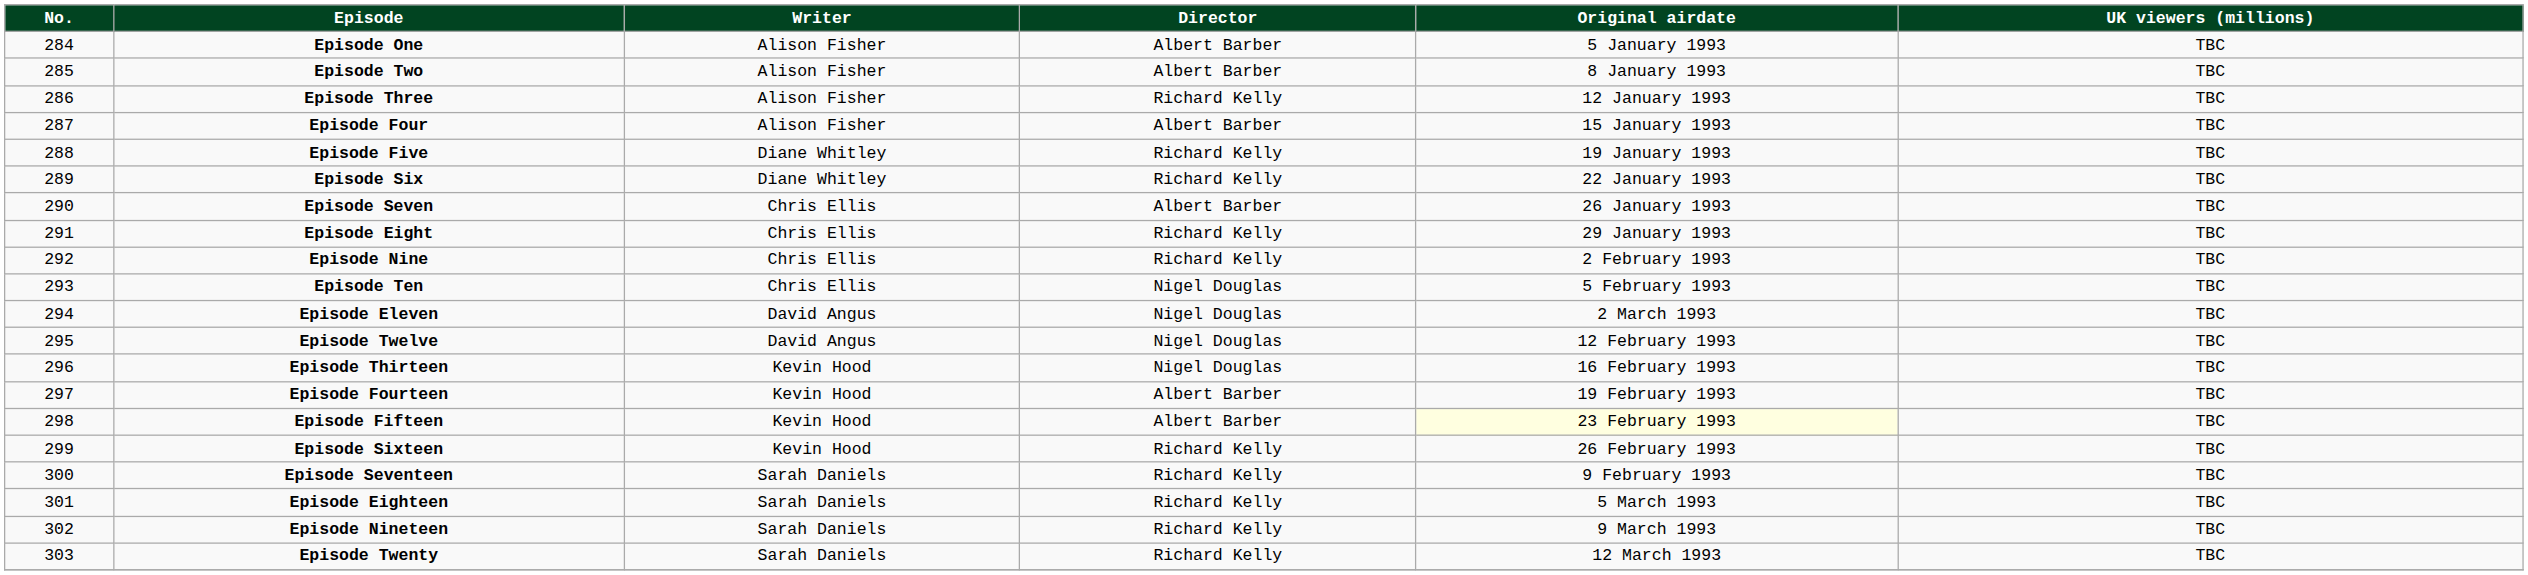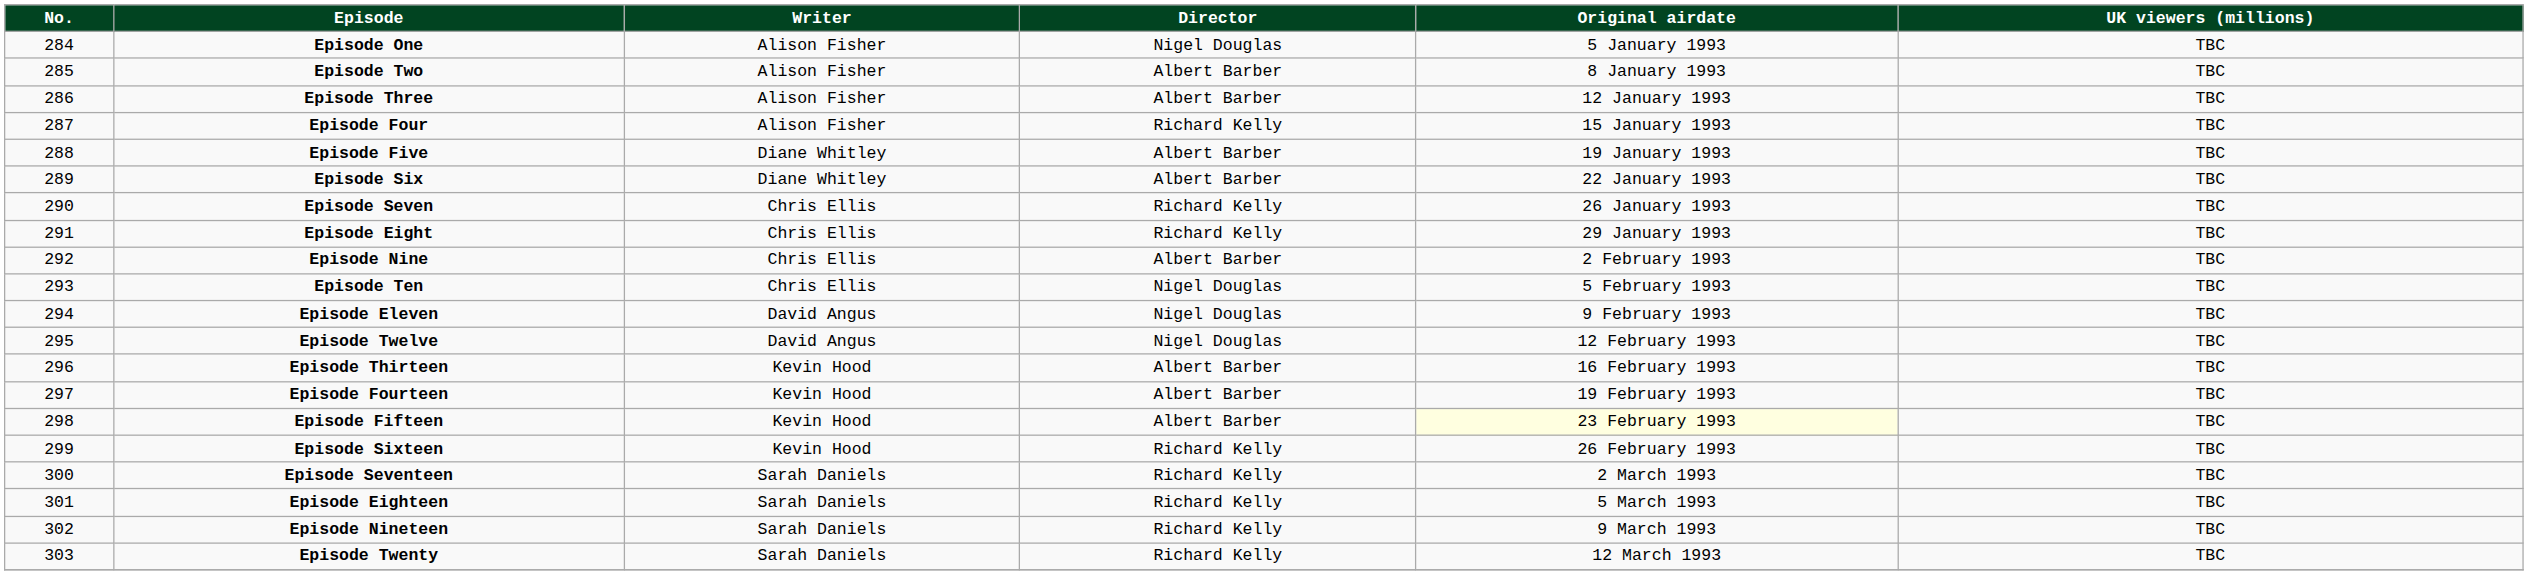 <table class="wikitable" style="width:100%;">
 <tr>
 <th style="background: #014421; color:white">No.</th>
 <th style="background: #014421; color:white">Episode</th>
 <th style="background: #014421; color:white">Writer</th>
 <th style="background: #014421; color:white">Director</th>
 <th style="background: #014421; color:white">Original airdate</th>
 <th style="background: #014421; color:white">UK viewers (millions)</th>
 </tr>
 <tr>
 <td align="center">284</td>
 <td align="center"><strong>Episode One</strong></td>
 <td align="center">Alison Fisher</td>
-<td align="center">Albert Barber</td>
+<td align="center">Nigel Douglas</td>
 <td align="center">5 January 1993</td>
 <td align="center">TBC</td>
 </tr>
 <tr>
 <td align="center">285</td>
 <td align="center"><strong>Episode Two</strong></td>
 <td align="center">Alison Fisher</td>
 <td align="center">Albert Barber</td>
 <td align="center">8 January 1993</td>
 <td align="center">TBC</td>
 </tr>
 <tr>
 <td align="center">286</td>
 <td align="center"><strong>Episode Three</strong></td>
 <td align="center">Alison Fisher</td>
-<td align="center">Richard Kelly</td>
+<td align="center">Albert Barber</td>
 <td align="center">12 January 1993</td>
 <td align="center">TBC</td>
 </tr>
 <tr>
 <td align="center">287</td>
 <td align="center"><strong>Episode Four</strong></td>
 <td align="center">Alison Fisher</td>
-<td align="center">Albert Barber</td>
+<td align="center">Richard Kelly</td>
 <td align="center">15 January 1993</td>
 <td align="center">TBC</td>
 </tr>
 <tr>
 <td align="center">288</td>
 <td align="center"><strong>Episode Five</strong></td>
 <td align="center">Diane Whitley</td>
-<td align="center">Richard Kelly</td>
+<td align="center">Albert Barber</td>
 <td align="center">19 January 1993</td>
 <td align="center">TBC</td>
 </tr>
 <tr>
 <td align="center">289</td>
 <td align="center"><strong>Episode Six</strong></td>
 <td align="center">Diane Whitley</td>
-<td align="center">Richard Kelly</td>
+<td align="center">Albert Barber</td>
 <td align="center">22 January 1993</td>
 <td align="center">TBC</td>
 </tr>
 <tr>
 <td align="center">290</td>
 <td align="center"><strong>Episode Seven</strong></td>
 <td align="center">Chris Ellis</td>
-<td align="center">Albert Barber</td>
+<td align="center">Richard Kelly</td>
 <td align="center">26 January 1993</td>
 <td align="center">TBC</td>
 </tr>
 <tr>
 <td align="center">291</td>
 <td align="center"><strong>Episode Eight</strong></td>
 <td align="center">Chris Ellis</td>
 <td align="center">Richard Kelly</td>
 <td align="center">29 January 1993</td>
 <td align="center">TBC</td>
 </tr>
 <tr>
 <td align="center">292</td>
 <td align="center"><strong>Episode Nine</strong></td>
 <td align="center">Chris Ellis</td>
-<td align="center">Richard Kelly</td>
+<td align="center">Albert Barber</td>
 <td align="center">2 February 1993</td>
 <td align="center">TBC</td>
 </tr>
 <tr>
 <td align="center">293</td>
 <td align="center"><strong>Episode Ten</strong></td>
 <td align="center">Chris Ellis</td>
 <td align="center">Nigel Douglas</td>
 <td align="center">5 February 1993</td>
 <td align="center">TBC</td>
 </tr>
 <tr>
 <td align="center">294</td>
 <td align="center"><strong>Episode Eleven</strong></td>
 <td align="center">David Angus</td>
 <td align="center">Nigel Douglas</td>
-<td align="center">2 March 1993</td>
+<td align="center">9 February 1993</td>
 <td align="center">TBC</td>
 </tr>
 <tr>
 <td align="center">295</td>
 <td align="center"><strong>Episode Twelve</strong></td>
 <td align="center">David Angus</td>
 <td align="center">Nigel Douglas</td>
 <td align="center">12 February 1993</td>
 <td align="center">TBC</td>
 </tr>
 <tr>
 <td align="center">296</td>
 <td align="center"><strong>Episode Thirteen</strong></td>
 <td align="center">Kevin Hood</td>
-<td align="center">Nigel Douglas</td>
+<td align="center">Albert Barber</td>
 <td align="center">16 February 1993</td>
 <td align="center">TBC</td>
 </tr>
 <tr>
 <td align="center">297</td>
 <td align="center"><strong>Episode Fourteen</strong></td>
 <td align="center">Kevin Hood</td>
 <td align="center">Albert Barber</td>
 <td align="center">19 February 1993</td>
 <td align="center">TBC</td>
 </tr>
 <tr>
 <td align="center">298</td>
 <td align="center"><strong>Episode Fifteen</strong></td>
 <td align="center">Kevin Hood</td>
 <td align="center">Albert Barber</td>
 <td align="center" style="background: lightyellow;">23 February 1993</td>
 <td align="center">TBC</td>
 </tr>
 <tr>
 <td align="center">299</td>
 <td align="center"><strong>Episode Sixteen</strong></td>
 <td align="center">Kevin Hood</td>
 <td align="center">Richard Kelly</td>
 <td align="center">26 February 1993</td>
 <td align="center">TBC</td>
 </tr>
 <tr>
 <td align="center">300</td>
 <td align="center"><strong>Episode Seventeen</strong></td>
 <td align="center">Sarah Daniels</td>
 <td align="center">Richard Kelly</td>
-<td align="center">9 February 1993</td>
+<td align="center">2 March 1993</td>
 <td align="center">TBC</td>
 </tr>
 <tr>
 <td align="center">301</td>
 <td align="center"><strong>Episode Eighteen</strong></td>
 <td align="center">Sarah Daniels</td>
 <td align="center">Richard Kelly</td>
 <td align="center">5 March 1993</td>
 <td align="center">TBC</td>
 </tr>
 <tr>
 <td align="center">302</td>
 <td align="center"><strong>Episode Nineteen</strong></td>
 <td align="center">Sarah Daniels</td>
 <td align="center">Richard Kelly</td>
 <td align="center">9 March 1993</td>
 <td align="center">TBC</td>
 </tr>
 <tr>
 <td align="center">303</td>
 <td align="center"><strong>Episode Twenty</strong></td>
 <td align="center">Sarah Daniels</td>
 <td align="center">Richard Kelly</td>
 <td align="center">12 March 1993</td>
 <td align="center">TBC</td>
 </tr>
 <tr>
 </tr>
 </table>
